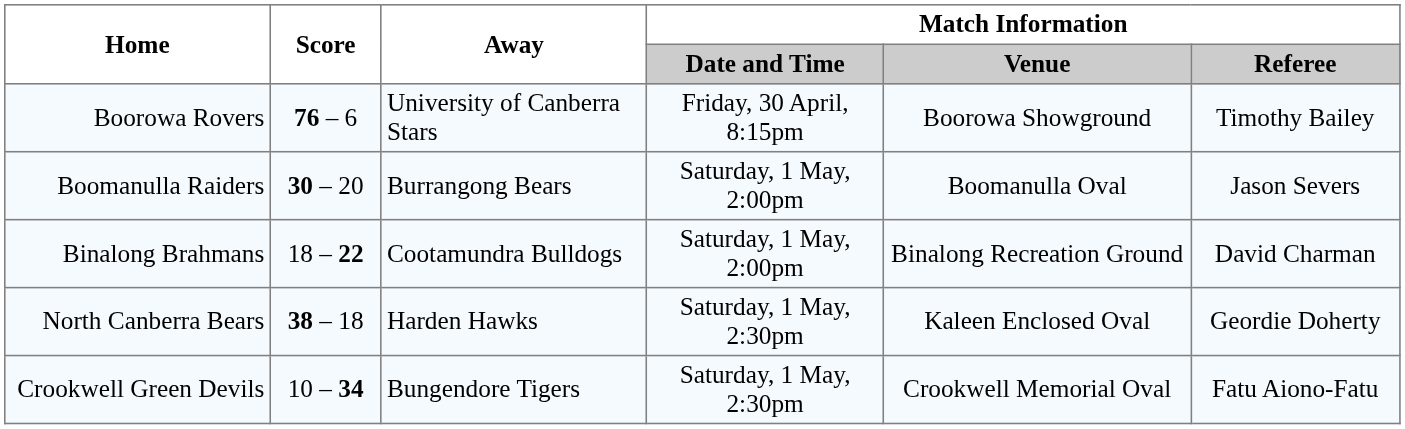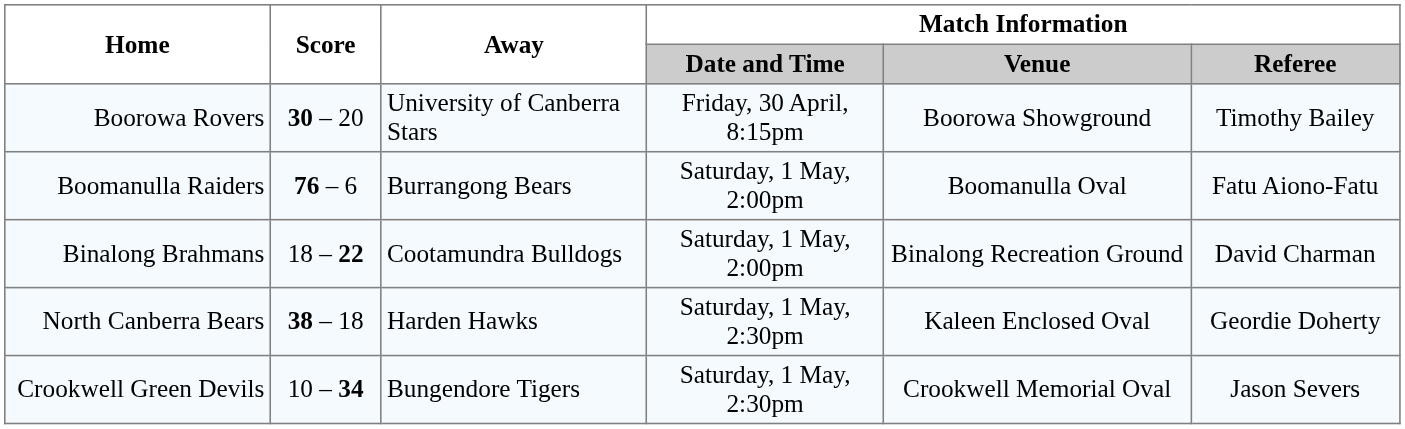 <table width="100%" cellspacing="0" cellpadding="3" border="1" style="border-collapse:collapse;  text-align:center;">
 <tr>
 <th rowspan="2" width="19%">Home</th>
 <th rowspan="2" width="8%">Score</th>
 <th rowspan="2" width="19%">Away</th>
 <th colspan="3">Match Information</th>
 </tr>
 <tr bgcolor="#CCCCCC">
 <th width="17%">Date and Time</th>
 <th width="22%">Venue</th>
 <th width="50%">Referee</th>
 </tr>
 <tr style="text-align:center; background:#f5faff;">
 <td align="right">Boorowa Rovers </td>
-<td><strong>76</strong> – 6</td>
+<td><strong>30</strong> – 20</td>
 <td align="left"> University of Canberra Stars</td>
 <td>Friday, 30 April, 8:15pm</td>
 <td>Boorowa Showground</td>
 <td>Timothy Bailey</td>
 </tr>
 <tr style="text-align:center; background:#f5faff;">
 <td align="right">Boomanulla Raiders </td>
-<td><strong>30</strong> – 20</td>
+<td><strong>76</strong> – 6</td>
 <td align="left"> Burrangong Bears</td>
 <td>Saturday, 1 May, 2:00pm</td>
 <td>Boomanulla Oval</td>
-<td>Jason Severs</td>
+<td>Fatu Aiono-Fatu</td>
 </tr>
 <tr style="text-align:center; background:#f5faff;">
 <td align="right">Binalong Brahmans </td>
 <td>18 – <strong>22</strong></td>
 <td align="left"> Cootamundra Bulldogs</td>
 <td>Saturday, 1 May, 2:00pm</td>
 <td>Binalong Recreation Ground</td>
 <td>David Charman</td>
 </tr>
 <tr style="text-align:center; background:#f5faff;">
 <td align="right">North Canberra Bears </td>
 <td><strong>38</strong> – 18</td>
 <td align="left"> Harden Hawks</td>
 <td>Saturday, 1 May, 2:30pm</td>
 <td>Kaleen Enclosed Oval</td>
 <td>Geordie Doherty</td>
 </tr>
 <tr style="text-align:center; background:#f5faff;">
 <td align="right">Crookwell Green Devils </td>
 <td>10 – <strong>34</strong></td>
 <td align="left"> Bungendore Tigers</td>
 <td>Saturday, 1 May, 2:30pm</td>
 <td>Crookwell Memorial Oval</td>
-<td>Fatu Aiono-Fatu</td>
+<td>Jason Severs</td>
 </tr>
 </table>
